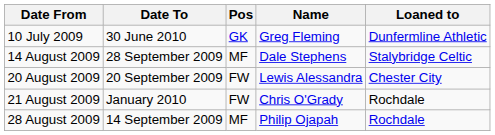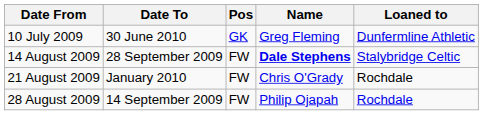 <table class="wikitable">
 <tr>
 <th>Date From</th>
 <th>Date To</th>
 <th>Pos</th>
 <th>Name</th>
 <th>Loaned to</th>
 </tr>
 <tr>
 <td>10 July 2009</td>
 <td>30 June 2010</td>
 <td><a href='#'>GK</a></td>
 <td><a href='#'>Greg Fleming</a></td>
 <td><a href='#'>Dunfermline Athletic</a></td>
 </tr>
 <tr>
 <td>14 August 2009</td>
 <td>28 September 2009</td>
-<td>MF</td>
-<td><a href='#'>Dale Stephens</a></td>
+<td>FW</td>
+<td><strong><a href='#'>Dale Stephens</a></strong></td>
 <td><a href='#'>Stalybridge Celtic</a></td>
-</tr>
-<tr>
-<td>20 August 2009</td>
-<td>20 September 2009</td>
-<td>FW</td>
-<td><a href='#'>Lewis Alessandra</a></td>
-<td><a href='#'>Chester City</a></td>
 </tr>
 <tr>
 <td>21 August 2009</td>
 <td>January 2010</td>
 <td>FW</td>
 <td><a href='#'>Chris O'Grady</a></td>
 <td>Rochdale</td>
 </tr>
 <tr>
 <td>28 August 2009</td>
 <td>14 September 2009</td>
-<td>MF</td>
+<td>FW</td>
 <td><a href='#'>Philip Ojapah</a></td>
 <td><a href='#'>Rochdale</a></td>
 </tr>
 </table>
